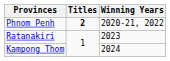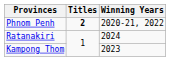 <table class="wikitable" style="font-size:95%;">
 <tr>
 <th>Provinces</th>
 <th>Titles</th>
 <th>Winning Years</th>
 </tr>
 <tr>
 <td><a href='#'>Phnom Penh</a></td>
 <td align="center"><strong>2</strong></td>
 <td>2020-21, 2022</td>
 </tr>
 <tr>
 <td><a href='#'>Ratanakiri</a></td>
 <td rowspan="2" align="center">1</td>
-<td>2023</td>
+<td>2024</td>
 </tr>
 <tr>
 <td><a href='#'>Kampong Thom</a></td>
-<td>2024</td>
+<td>2023</td>
 </tr>
 </table>
